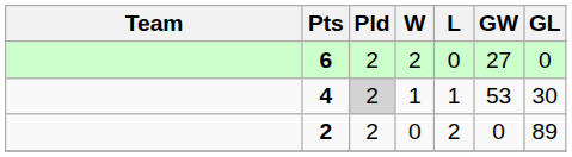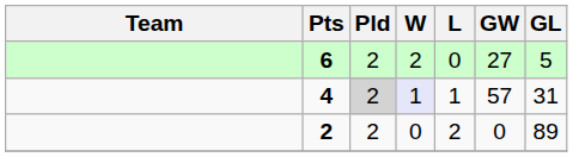 <table class="wikitable" style="text-align:center">
 <tr>
 <th width=200>Team</th>
 <th width=20>Pts</th>
 <th width=20>Pld</th>
 <th width=20>W</th>
 <th width=20>L</th>
 <th width=20>GW</th>
 <th width=20>GL</th>
 </tr>
 <tr bgcolor="ccffcc">
 <td style="text-align:left;"></td>
 <td><strong>6</strong></td>
 <td>2</td>
 <td>2</td>
 <td>0</td>
 <td>27</td>
-<td>0</td>
+<td>5</td>
 </tr>
 <tr>
 <td style="text-align:left;"></td>
 <td><strong>4</strong></td>
 <td style="background: lightgrey;">2</td>
+<td style="background: lavender;">1</td>
 <td>1</td>
-<td>1</td>
-<td>53</td>
-<td>30</td>
+<td>57</td>
+<td>31</td>
 </tr>
 <tr>
 <td style="text-align:left;"></td>
 <td><strong>2</strong></td>
 <td>2</td>
 <td>0</td>
 <td>2</td>
 <td>0</td>
 <td>89</td>
 </tr>
 <tr>
 </tr>
 </table>
